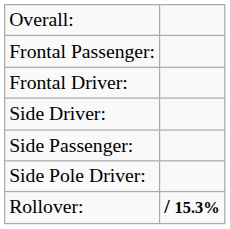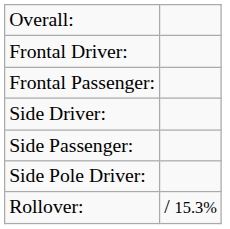 <table class="wikitable">
 <tr>
 <td>Overall:</td>
 <td></td>
 </tr>
 <tr>
-<td>Frontal Passenger:</td>
+<td>Frontal Driver:</td>
 <td></td>
 </tr>
 <tr>
-<td>Frontal Driver:</td>
+<td>Frontal Passenger:</td>
 <td></td>
 </tr>
 <tr>
 <td>Side Driver:</td>
 <td></td>
 </tr>
 <tr>
 <td>Side Passenger:</td>
 <td></td>
 </tr>
 <tr>
 <td>Side Pole Driver:</td>
 <td></td>
 </tr>
 <tr>
 <td>Rollover:</td>
-<td><strong> / <small>15.3%</small></strong></td>
+<td> / <small>15.3%</small></td>
 </tr>
 </table>
